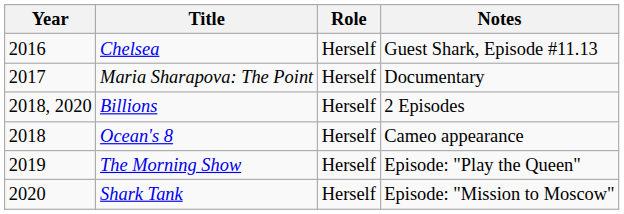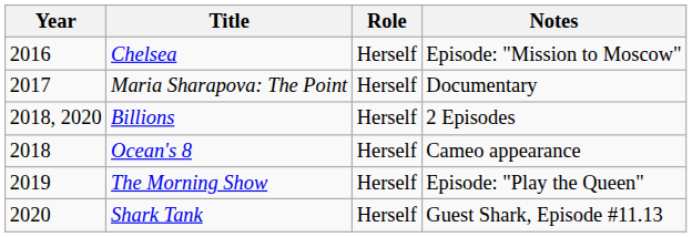 <table class="wikitable sortable plainrowheaders">
 <tr>
 <th>Year</th>
 <th>Title</th>
 <th>Role</th>
 <th class="unsortable">Notes</th>
 </tr>
 <tr>
 <td>2016</td>
 <td><em><a href='#'>Chelsea</a></em></td>
 <td>Herself</td>
-<td>Guest Shark, Episode #11.13</td>
+<td>Episode: "Mission to Moscow"</td>
 </tr>
 <tr>
 <td>2017</td>
 <td><em>Maria Sharapova: The Point</em></td>
 <td>Herself</td>
 <td>Documentary</td>
 </tr>
 <tr>
 <td>2018, 2020</td>
 <td><em><a href='#'>Billions</a></em></td>
 <td>Herself</td>
 <td>2 Episodes</td>
 </tr>
 <tr>
 <td>2018</td>
 <td><em><a href='#'>Ocean's 8</a></em></td>
 <td>Herself</td>
 <td>Cameo appearance</td>
 </tr>
 <tr>
 <td>2019</td>
 <td><em><a href='#'>The Morning Show</a></em></td>
 <td>Herself</td>
 <td>Episode: "Play the Queen"</td>
 </tr>
 <tr>
 <td>2020</td>
 <td><em><a href='#'>Shark Tank</a></em></td>
 <td>Herself</td>
-<td>Episode: "Mission to Moscow"</td>
+<td>Guest Shark, Episode #11.13</td>
 </tr>
 </table>
